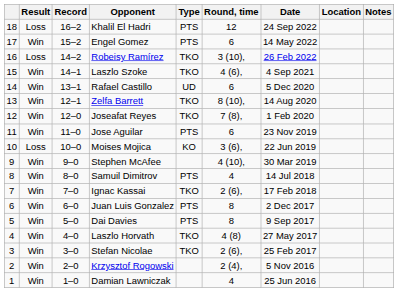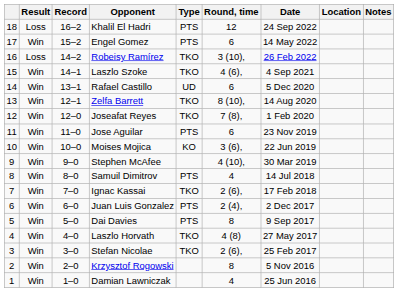 <table class="wikitable" style="text-align:center; font-size:95%">
 <tr>
 <th></th>
 <th>Result</th>
 <th>Record</th>
 <th>Opponent</th>
 <th>Type</th>
 <th>Round, time</th>
 <th>Date</th>
 <th>Location</th>
 <th>Notes</th>
 </tr>
 <tr>
 <td>18</td>
 <td>Loss</td>
 <td>16–2</td>
 <td align=left> Khalil El Hadri</td>
 <td>PTS</td>
 <td>12</td>
 <td>24 Sep 2022</td>
 <td align=left></td>
 <td align=left></td>
 </tr>
 <tr>
 <td>17</td>
 <td>Win</td>
 <td>15–2</td>
 <td align=left> Engel Gomez</td>
 <td>PTS</td>
 <td>6</td>
 <td>14 May 2022</td>
 <td align=left></td>
 <td></td>
 </tr>
 <tr>
 <td>16</td>
 <td>Loss</td>
 <td>14–2</td>
 <td align=left> <a href='#'>Robeisy Ramírez</a></td>
 <td>TKO</td>
 <td>3 (10), </td>
 <td><a href='#'>26 Feb 2022</a></td>
 <td align=left></td>
 <td></td>
 </tr>
 <tr>
 <td>15</td>
 <td>Win</td>
 <td>14–1</td>
 <td align=left> Laszlo Szoke</td>
 <td>TKO</td>
 <td>4 (6), </td>
 <td>4 Sep 2021</td>
 <td align=left></td>
 <td></td>
 </tr>
 <tr>
 <td>14</td>
 <td>Win</td>
 <td>13–1</td>
 <td align=left> Rafael Castillo</td>
 <td>UD</td>
 <td>6</td>
 <td>5 Dec 2020</td>
 <td align=left></td>
 <td></td>
 </tr>
 <tr>
 <td>13</td>
 <td>Win</td>
 <td>12–1</td>
 <td align=left> <a href='#'>Zelfa Barrett</a></td>
 <td>TKO</td>
 <td>8 (10), </td>
 <td>14 Aug 2020</td>
 <td align=left></td>
 <td align=left></td>
 </tr>
 <tr>
 <td>12</td>
 <td>Win</td>
 <td>12–0</td>
 <td align=left> Joseafat Reyes</td>
 <td>TKO</td>
 <td>7 (8), </td>
 <td>1 Feb 2020</td>
 <td align=left></td>
 <td></td>
 </tr>
 <tr>
 <td>11</td>
 <td>Win</td>
 <td>11–0</td>
 <td align=left> Jose Aguilar</td>
 <td>PTS</td>
 <td>6</td>
 <td>23 Nov 2019</td>
 <td align=left> </td>
 <td></td>
 </tr>
 <tr>
 <td>10</td>
-<td>Loss</td>
+<td>Win</td>
 <td>10–0</td>
 <td align=left> Moises Mojica</td>
 <td>KO</td>
 <td>3 (6), </td>
 <td>22 Jun 2019</td>
 <td align=left> </td>
 <td></td>
 </tr>
 <tr>
 <td>9</td>
 <td>Win</td>
 <td>9–0</td>
 <td align=left> Stephen McAfee</td>
 <td></td>
 <td>4 (10), </td>
 <td>30 Mar 2019</td>
 <td align=left> </td>
 <td align=left></td>
 </tr>
 <tr>
 <td>8</td>
 <td>Win</td>
 <td>8–0</td>
 <td align=left> Samuil Dimitrov</td>
 <td>PTS</td>
 <td>4</td>
 <td>14 Jul 2018</td>
 <td align=left> </td>
 <td></td>
 </tr>
 <tr>
 <td>7</td>
 <td>Win</td>
 <td>7–0</td>
 <td align=left> Ignac Kassai</td>
 <td>TKO</td>
 <td>2 (6), </td>
 <td>17 Feb 2018</td>
 <td align=left> </td>
 <td></td>
 </tr>
 <tr>
 <td>6</td>
 <td>Win</td>
 <td>6–0</td>
 <td align=left> Juan Luis Gonzalez</td>
 <td>PTS</td>
-<td>8</td>
+<td>2 (4), </td>
 <td>2 Dec 2017</td>
 <td align=left> </td>
 <td align=left></td>
 </tr>
 <tr>
 <td>5</td>
 <td>Win</td>
 <td>5–0</td>
 <td align=left> Dai Davies</td>
 <td>PTS</td>
 <td>8</td>
 <td>9 Sep 2017</td>
 <td align=left> </td>
 <td align=left></td>
 </tr>
 <tr>
 <td>4</td>
 <td>Win</td>
 <td>4–0</td>
 <td align=left> Laszlo Horvath</td>
 <td>TKO</td>
 <td>4 (8)</td>
 <td>27 May 2017</td>
 <td align=left> </td>
 <td></td>
 </tr>
 <tr>
 <td>3</td>
 <td>Win</td>
 <td>3–0</td>
 <td align=left> Stefan Nicolae</td>
 <td>TKO</td>
 <td>2 (6), </td>
 <td>25 Feb 2017</td>
 <td align=left> </td>
 <td></td>
 </tr>
 <tr>
 <td>2</td>
 <td>Win</td>
 <td>2–0</td>
 <td align=left> <a href='#'>Krzysztof Rogowski</a></td>
 <td></td>
-<td>2 (4), </td>
+<td>8</td>
 <td>5 Nov 2016</td>
 <td align=left> </td>
 <td></td>
 </tr>
 <tr>
 <td>1</td>
 <td>Win</td>
 <td>1–0</td>
 <td align=left> Damian Lawniczak</td>
 <td></td>
 <td>4</td>
 <td>25 Jun 2016</td>
 <td align=left> </td>
 <td></td>
 </tr>
 </table>
